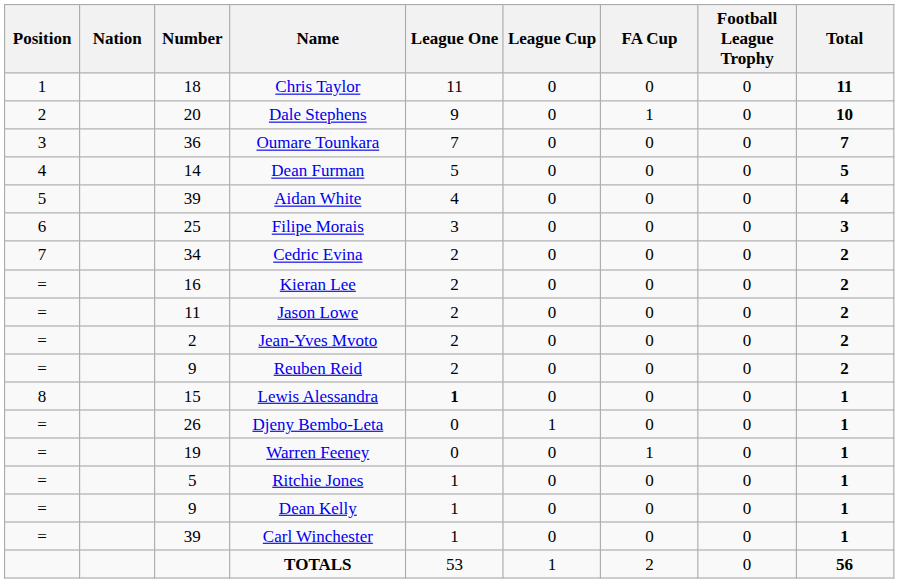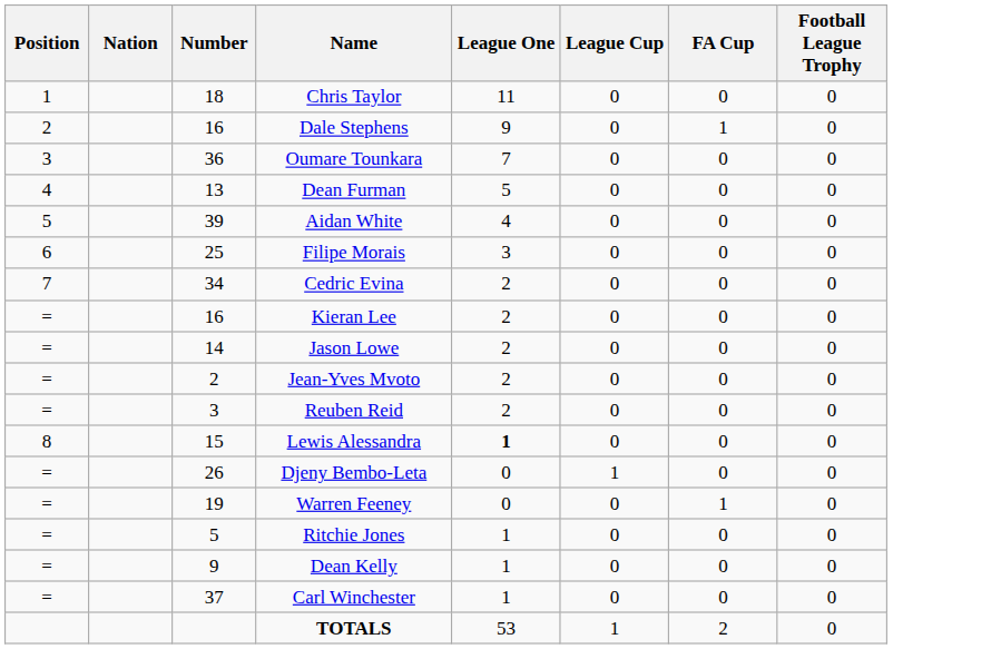 <table class="wikitable" style="font-size: 95%; text-align: center;">
 <tr>
 <th width=60>Position</th>
 <th width=60>Nation</th>
 <th width=60>Number</th>
 <th width=150>Name</th>
 <th width=80>League One</th>
 <th width=80>League Cup</th>
 <th width=80>FA Cup</th>
 <th width=80>Football League Trophy</th>
-<th width=80>Total</th>
 </tr>
 <tr>
 <td>1</td>
 <td></td>
 <td>18</td>
 <td><a href='#'>Chris Taylor</a></td>
 <td>11</td>
 <td>0</td>
 <td>0</td>
 <td>0</td>
-<td><strong>11</strong></td>
 </tr>
 <tr>
 <td>2</td>
 <td></td>
-<td>20</td>
+<td>16</td>
 <td><a href='#'>Dale Stephens</a></td>
 <td>9</td>
 <td>0</td>
 <td>1</td>
 <td>0</td>
-<td><strong>10</strong></td>
 </tr>
 <tr>
 <td>3</td>
 <td></td>
 <td>36</td>
 <td><a href='#'>Oumare Tounkara</a></td>
 <td>7</td>
 <td>0</td>
 <td>0</td>
 <td>0</td>
-<td><strong>7</strong></td>
 </tr>
 <tr>
 <td>4</td>
 <td></td>
-<td>14</td>
+<td>13</td>
 <td><a href='#'>Dean Furman</a></td>
 <td>5</td>
 <td>0</td>
 <td>0</td>
 <td>0</td>
-<td><strong>5</strong></td>
 </tr>
 <tr>
 <td>5</td>
 <td></td>
 <td>39</td>
 <td><a href='#'>Aidan White</a></td>
 <td>4</td>
 <td>0</td>
 <td>0</td>
 <td>0</td>
-<td><strong>4</strong></td>
 </tr>
 <tr>
 <td>6</td>
 <td></td>
 <td>25</td>
 <td><a href='#'>Filipe Morais</a></td>
 <td>3</td>
 <td>0</td>
 <td>0</td>
 <td>0</td>
-<td><strong>3</strong></td>
 </tr>
 <tr>
 <td>7</td>
 <td></td>
 <td>34</td>
 <td><a href='#'>Cedric Evina</a></td>
 <td>2</td>
 <td>0</td>
 <td>0</td>
 <td>0</td>
-<td><strong>2</strong></td>
 </tr>
 <tr>
 <td>=</td>
 <td></td>
 <td>16</td>
 <td><a href='#'>Kieran Lee</a></td>
 <td>2</td>
 <td>0</td>
 <td>0</td>
 <td>0</td>
-<td><strong>2</strong></td>
 </tr>
 <tr>
 <td>=</td>
 <td></td>
-<td>11</td>
+<td>14</td>
 <td><a href='#'>Jason Lowe</a></td>
 <td>2</td>
 <td>0</td>
 <td>0</td>
 <td>0</td>
-<td><strong>2</strong></td>
 </tr>
 <tr>
 <td>=</td>
 <td></td>
 <td>2</td>
 <td><a href='#'>Jean-Yves Mvoto</a></td>
 <td>2</td>
 <td>0</td>
 <td>0</td>
 <td>0</td>
-<td><strong>2</strong></td>
 </tr>
 <tr>
 <td>=</td>
 <td></td>
-<td>9</td>
+<td>3</td>
 <td><a href='#'>Reuben Reid</a></td>
 <td>2</td>
 <td>0</td>
 <td>0</td>
 <td>0</td>
-<td><strong>2</strong></td>
 </tr>
 <tr>
 <td>8</td>
 <td></td>
 <td>15</td>
 <td><a href='#'>Lewis Alessandra</a></td>
 <td><strong>1</strong></td>
 <td>0</td>
 <td>0</td>
 <td>0</td>
-<td><strong>1</strong></td>
 </tr>
 <tr>
 <td>=</td>
 <td></td>
 <td>26</td>
 <td><a href='#'>Djeny Bembo-Leta</a></td>
 <td>0</td>
 <td>1</td>
 <td>0</td>
 <td>0</td>
-<td><strong>1</strong></td>
 </tr>
 <tr>
 <td>=</td>
 <td></td>
 <td>19</td>
 <td><a href='#'>Warren Feeney</a></td>
 <td>0</td>
 <td>0</td>
 <td>1</td>
 <td>0</td>
-<td><strong>1</strong></td>
 </tr>
 <tr>
 <td>=</td>
 <td></td>
 <td>5</td>
 <td><a href='#'>Ritchie Jones</a></td>
 <td>1</td>
 <td>0</td>
 <td>0</td>
 <td>0</td>
-<td><strong>1</strong></td>
 </tr>
 <tr>
 <td>=</td>
 <td></td>
 <td>9</td>
 <td><a href='#'>Dean Kelly</a></td>
 <td>1</td>
 <td>0</td>
 <td>0</td>
 <td>0</td>
-<td><strong>1</strong></td>
 </tr>
 <tr>
 <td>=</td>
 <td></td>
-<td>39</td>
+<td>37</td>
 <td><a href='#'>Carl Winchester</a></td>
 <td>1</td>
 <td>0</td>
 <td>0</td>
 <td>0</td>
-<td><strong>1</strong></td>
 </tr>
 <tr>
 <td></td>
 <td></td>
 <td></td>
 <td><strong>TOTALS</strong></td>
 <td>53</td>
 <td>1</td>
 <td>2</td>
 <td>0</td>
-<td><strong>56</strong></td>
 </tr>
 </table>
